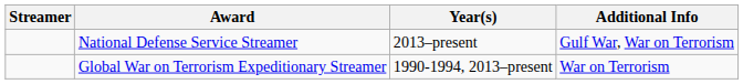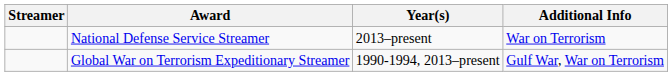 <table class="wikitable" style="margin:auto;">
 <tr>
 <th>Streamer</th>
 <th>Award</th>
 <th>Year(s)</th>
 <th>Additional Info</th>
 </tr>
 <tr>
 <td></td>
 <td><a href='#'>National Defense Service Streamer</a></td>
 <td>2013–present</td>
-<td><a href='#'>Gulf War</a>, <a href='#'>War on Terrorism</a></td>
+<td><a href='#'>War on Terrorism</a></td>
 </tr>
 <tr>
 <td></td>
 <td><a href='#'>Global War on Terrorism Expeditionary Streamer</a></td>
 <td>1990-1994, 2013–present</td>
-<td><a href='#'>War on Terrorism</a></td>
+<td><a href='#'>Gulf War</a>, <a href='#'>War on Terrorism</a></td>
 </tr>
 </table>
